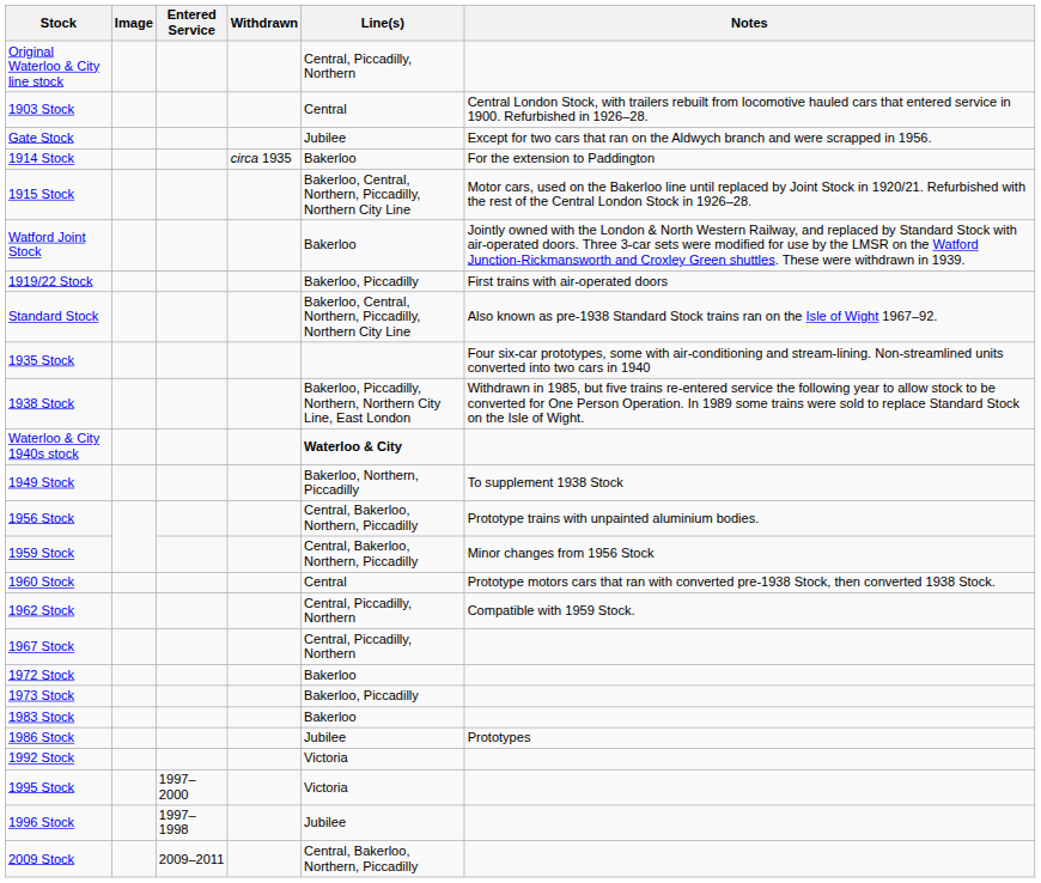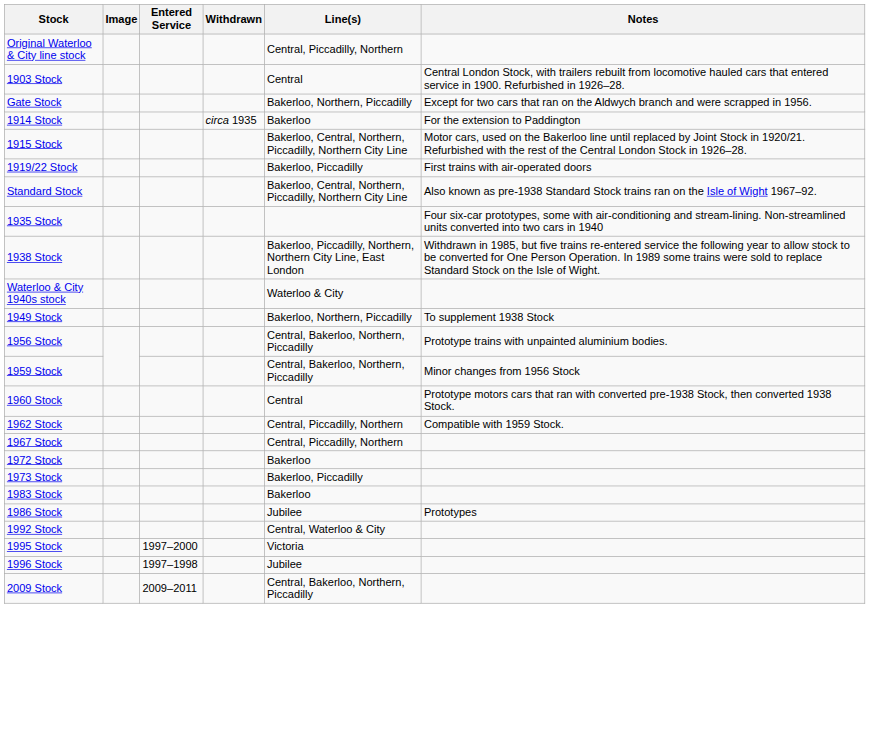 <table class="wikitable sortable">
 <tr>
 <th>Stock</th>
 <th>Image</th>
 <th>Entered Service</th>
 <th>Withdrawn</th>
 <th>Line(s)</th>
 <th class="unsortable">Notes</th>
 </tr>
 <tr>
 <td><a href='#'>Original Waterloo & City line stock</a></td>
 <td></td>
 <td></td>
 <td></td>
 <td>Central, Piccadilly, Northern</td>
 <td></td>
 </tr>
 <tr>
 <td><a href='#'>1903 Stock</a></td>
 <td></td>
 <td></td>
 <td></td>
 <td>Central</td>
 <td>Central London Stock, with trailers rebuilt from locomotive hauled cars that entered service in 1900. Refurbished in 1926–28.</td>
 </tr>
 <tr>
 <td><a href='#'>Gate Stock</a></td>
 <td></td>
 <td></td>
 <td></td>
-<td>Jubilee</td>
+<td>Bakerloo, Northern, Piccadilly</td>
 <td>Except for two cars that ran on the Aldwych branch and were scrapped in 1956.</td>
 </tr>
 <tr>
 <td><a href='#'>1914 Stock</a></td>
 <td></td>
 <td></td>
 <td><em>circa</em> 1935<br></td>
 <td>Bakerloo</td>
 <td>For the extension to Paddington</td>
 </tr>
 <tr>
 <td><a href='#'>1915 Stock</a></td>
 <td></td>
 <td></td>
 <td></td>
 <td>Bakerloo, Central, Northern, Piccadilly, Northern City Line</td>
 <td>Motor cars, used on the Bakerloo line until replaced by Joint Stock in 1920/21. Refurbished with the rest of the Central London Stock in 1926–28.</td>
-</tr>
-<tr>
-<td><a href='#'>Watford Joint Stock</a></td>
-<td></td>
-<td></td>
-<td></td>
-<td>Bakerloo</td>
-<td>Jointly owned with the London & North Western Railway, and replaced by Standard Stock with air-operated doors. Three 3-car sets were modified for use by the LMSR on the <a href='#'>Watford Junction-Rickmansworth and Croxley Green shuttles</a>. These were withdrawn in 1939.</td>
 </tr>
 <tr>
 <td><a href='#'>1919/22 Stock</a></td>
 <td></td>
 <td></td>
 <td></td>
 <td>Bakerloo, Piccadilly</td>
 <td>First trains with air-operated doors</td>
 </tr>
 <tr>
 <td><a href='#'>Standard Stock</a></td>
 <td></td>
 <td></td>
 <td></td>
 <td>Bakerloo, Central, Northern, Piccadilly, Northern City Line</td>
 <td>Also known as pre-1938 Standard Stock trains ran on the <a href='#'>Isle of Wight</a> 1967–92.</td>
 </tr>
 <tr>
 <td><a href='#'>1935 Stock</a></td>
 <td></td>
 <td></td>
 <td></td>
 <td></td>
 <td>Four six-car prototypes, some with air-conditioning and stream-lining. Non-streamlined units converted into two cars in 1940</td>
 </tr>
 <tr ||>
 <td><a href='#'>1938 Stock</a></td>
 <td></td>
 <td></td>
 <td></td>
 <td>Bakerloo, Piccadilly, Northern, Northern City Line, East London</td>
 <td>Withdrawn in 1985, but five trains re-entered service the following year to allow stock to be converted for One Person Operation. In 1989 some trains were sold to replace Standard Stock on the Isle of Wight.</td>
 </tr>
 <tr>
 <td><a href='#'>Waterloo & City 1940s stock</a></td>
 <td></td>
 <td></td>
 <td></td>
-<td><strong>Waterloo & City</strong></td>
+<td>Waterloo & City</td>
 <td></td>
 </tr>
 <tr>
 <td><a href='#'>1949 Stock</a></td>
 <td></td>
 <td></td>
 <td></td>
 <td>Bakerloo, Northern, Piccadilly</td>
 <td>To supplement 1938 Stock</td>
 </tr>
 <tr>
 <td><a href='#'>1956 Stock</a></td>
 <td rowspan=2></td>
 <td></td>
 <td></td>
 <td>Central, Bakerloo, Northern, Piccadilly</td>
 <td>Prototype trains with unpainted aluminium bodies.</td>
 </tr>
 <tr>
 <td><a href='#'>1959 Stock</a></td>
 <td></td>
 <td></td>
 <td>Central, Bakerloo, Northern, Piccadilly</td>
 <td>Minor changes from 1956 Stock</td>
 </tr>
 <tr>
 <td><a href='#'>1960 Stock</a></td>
 <td></td>
 <td></td>
 <td></td>
 <td>Central</td>
 <td>Prototype motors cars that ran with converted pre-1938 Stock, then converted 1938 Stock.</td>
 </tr>
 <tr>
 <td><a href='#'>1962 Stock</a></td>
 <td></td>
 <td></td>
 <td></td>
 <td>Central, Piccadilly, Northern</td>
 <td>Compatible with 1959 Stock.</td>
 </tr>
 <tr>
 <td><a href='#'>1967 Stock</a></td>
 <td></td>
 <td></td>
 <td></td>
 <td>Central, Piccadilly, Northern</td>
 <td></td>
 </tr>
 <tr>
 <td><a href='#'>1972 Stock</a></td>
 <td></td>
 <td></td>
 <td></td>
 <td>Bakerloo</td>
 <td></td>
 </tr>
 <tr>
 <td><a href='#'>1973 Stock</a></td>
 <td></td>
 <td></td>
 <td></td>
 <td>Bakerloo, Piccadilly</td>
 <td></td>
 </tr>
 <tr>
 <td><a href='#'>1983 Stock</a></td>
 <td></td>
 <td></td>
 <td></td>
 <td>Bakerloo</td>
 <td></td>
 </tr>
 <tr>
 <td><a href='#'>1986 Stock</a></td>
 <td></td>
 <td></td>
 <td></td>
 <td>Jubilee</td>
 <td>Prototypes</td>
 </tr>
 <tr>
 <td><a href='#'>1992 Stock</a></td>
 <td></td>
 <td></td>
 <td></td>
-<td>Victoria</td>
+<td>Central, Waterloo & City</td>
 <td></td>
 </tr>
 <tr>
 <td><a href='#'>1995 Stock</a></td>
 <td></td>
 <td>1997–2000</td>
 <td></td>
 <td>Victoria</td>
 <td></td>
 </tr>
 <tr>
 <td><a href='#'>1996 Stock</a></td>
 <td></td>
 <td>1997–1998</td>
 <td></td>
 <td>Jubilee</td>
 <td></td>
 </tr>
 <tr>
 <td><a href='#'>2009 Stock</a></td>
 <td></td>
 <td>2009–2011</td>
 <td></td>
 <td>Central, Bakerloo, Northern, Piccadilly</td>
 <td></td>
 </tr>
 </table>
